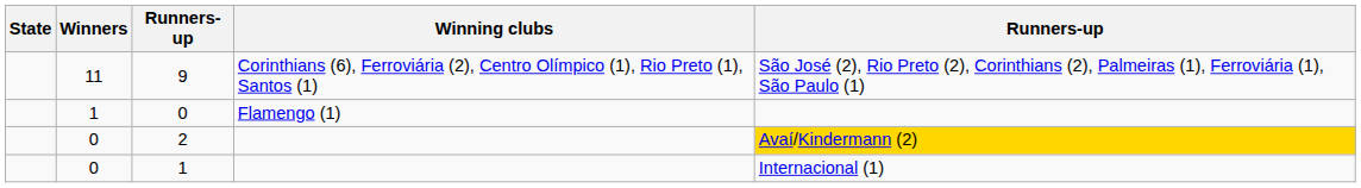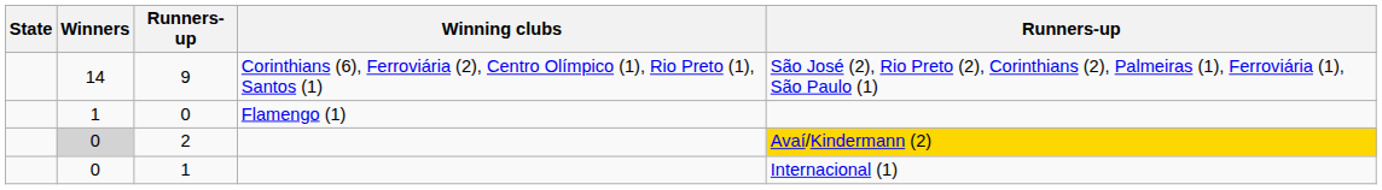 <table class="wikitable">
 <tr>
 <th>State</th>
 <th>Winners</th>
 <th>Runners-up</th>
 <th>Winning clubs</th>
 <th>Runners-up</th>
 </tr>
 <tr>
 <td></td>
-<td align=center>11</td>
+<td align=center>14</td>
 <td align=center>9</td>
 <td><a href='#'>Corinthians</a> (6), <a href='#'>Ferroviária</a> (2), <a href='#'>Centro Olímpico</a> (1), <a href='#'>Rio Preto</a> (1), <a href='#'>Santos</a> (1)</td>
 <td><a href='#'>São José</a> (2), <a href='#'>Rio Preto</a> (2), <a href='#'>Corinthians</a> (2),  <a href='#'>Palmeiras</a> (1), <a href='#'>Ferroviária</a> (1), <a href='#'>São Paulo</a> (1)</td>
 </tr>
 <tr>
 <td></td>
 <td align=center>1</td>
 <td align=center>0</td>
 <td><a href='#'>Flamengo</a> (1)</td>
 <td></td>
 </tr>
 <tr>
 <td></td>
-<td align=center>0</td>
+<td align=center style="background: lightgrey;">0</td>
 <td align=center>2</td>
 <td></td>
 <td style="background: gold;"><a href='#'>Avaí</a>/<a href='#'>Kindermann</a> (2)</td>
 </tr>
 <tr>
 <td></td>
 <td align=center>0</td>
 <td align=center>1</td>
 <td></td>
 <td><a href='#'>Internacional</a> (1)</td>
 </tr>
 </table>
